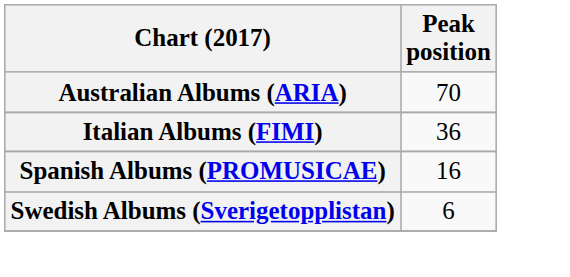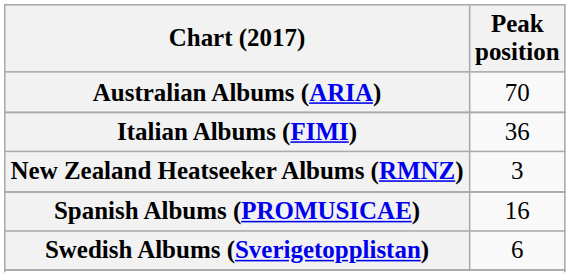 <table class="wikitable sortable plainrowheaders" style="text-align:center">
 <tr>
 <th scope="col">Chart (2017)</th>
 <th scope="col">Peak<br> position</th>
 </tr>
 <tr>
 <th scope="row">Australian Albums (<a href='#'>ARIA</a>)</th>
 <td>70</td>
 </tr>
 <tr>
 </tr>
 <tr>
 </tr>
 <tr>
 </tr>
 <tr>
 </tr>
 <tr>
 </tr>
 <tr>
 </tr>
 <tr>
 </tr>
 <tr>
 </tr>
 <tr>
 <th scope="row">Italian Albums (<a href='#'>FIMI</a>)</th>
 <td>36</td>
 </tr>
 <tr>
+<th scope="row">New Zealand Heatseeker Albums (<a href='#'>RMNZ</a>)</th>
+<td>3</td>
+</tr>
+<tr>
 </tr>
 <tr>
 </tr>
 <tr>
 <th scope="row">Spanish Albums (<a href='#'>PROMUSICAE</a>)</th>
 <td>16</td>
 </tr>
 <tr>
 <th scope="row">Swedish Albums (<a href='#'>Sverigetopplistan</a>)</th>
 <td>6</td>
 </tr>
 <tr>
 </tr>
 <tr>
 </tr>
 <tr>
 </tr>
 </table>
